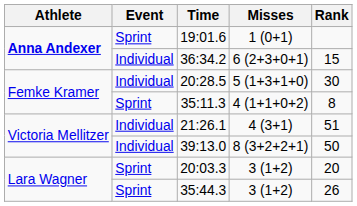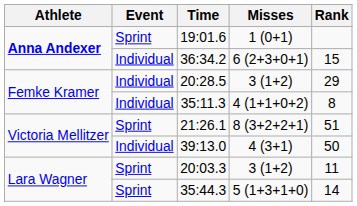 <table class="wikitable" style="font-size:90%">
 <tr>
 <th>Athlete</th>
 <th>Event</th>
 <th>Time</th>
 <th>Misses</th>
 <th>Rank</th>
 </tr>
 <tr align=center>
 <td align=left rowspan=2><strong><a href='#'>Anna Andexer</a></strong></td>
 <td align=left><a href='#'>Sprint</a></td>
 <td>19:01.6</td>
 <td>1 (0+1)</td>
 <td><strong></strong></td>
 </tr>
 <tr align=center>
 <td align=left><a href='#'>Individual</a></td>
 <td>36:34.2</td>
 <td>6 (2+3+0+1)</td>
 <td>15</td>
 </tr>
 <tr align=center>
 <td align=left rowspan=2><a href='#'>Femke Kramer</a></td>
 <td align=left><a href='#'>Individual</a></td>
 <td>20:28.5</td>
-<td>5 (1+3+1+0)</td>
-<td>30</td>
+<td>3 (1+2)</td>
+<td>29</td>
 </tr>
 <tr align=center>
-<td align=left><a href='#'>Sprint</a></td>
+<td align=left><a href='#'>Individual</a></td>
 <td>35:11.3</td>
 <td>4 (1+1+0+2)</td>
 <td>8</td>
 </tr>
 <tr align=center>
 <td align=left rowspan=2><a href='#'>Victoria Mellitzer</a></td>
-<td align=left><a href='#'>Individual</a></td>
+<td align=left><a href='#'>Sprint</a></td>
 <td>21:26.1</td>
-<td>4 (3+1)</td>
+<td>8 (3+2+2+1)</td>
 <td>51</td>
 </tr>
 <tr align=center>
 <td align=left><a href='#'>Individual</a></td>
 <td>39:13.0</td>
-<td>8 (3+2+2+1)</td>
+<td>4 (3+1)</td>
 <td>50</td>
 </tr>
 <tr align=center>
 <td align=left rowspan=2><a href='#'>Lara Wagner</a></td>
 <td align=left><a href='#'>Sprint</a></td>
 <td>20:03.3</td>
 <td>3 (1+2)</td>
-<td>20</td>
+<td>11</td>
 </tr>
 <tr align=center>
 <td align=left><a href='#'>Sprint</a></td>
 <td>35:44.3</td>
-<td>3 (1+2)</td>
-<td>26</td>
+<td>5 (1+3+1+0)</td>
+<td>14</td>
 </tr>
 </table>
